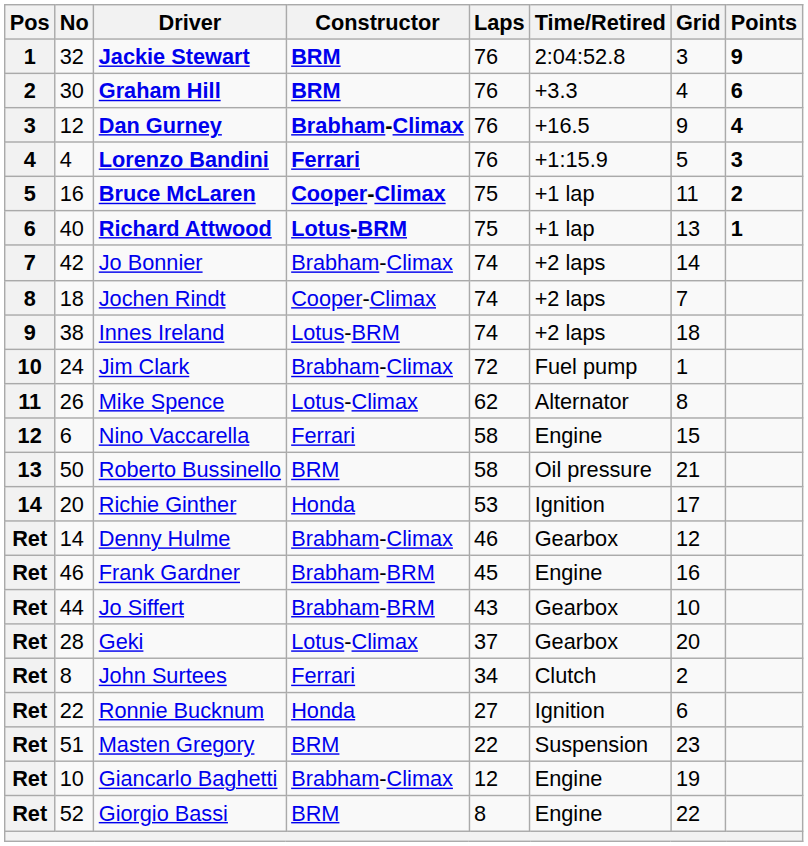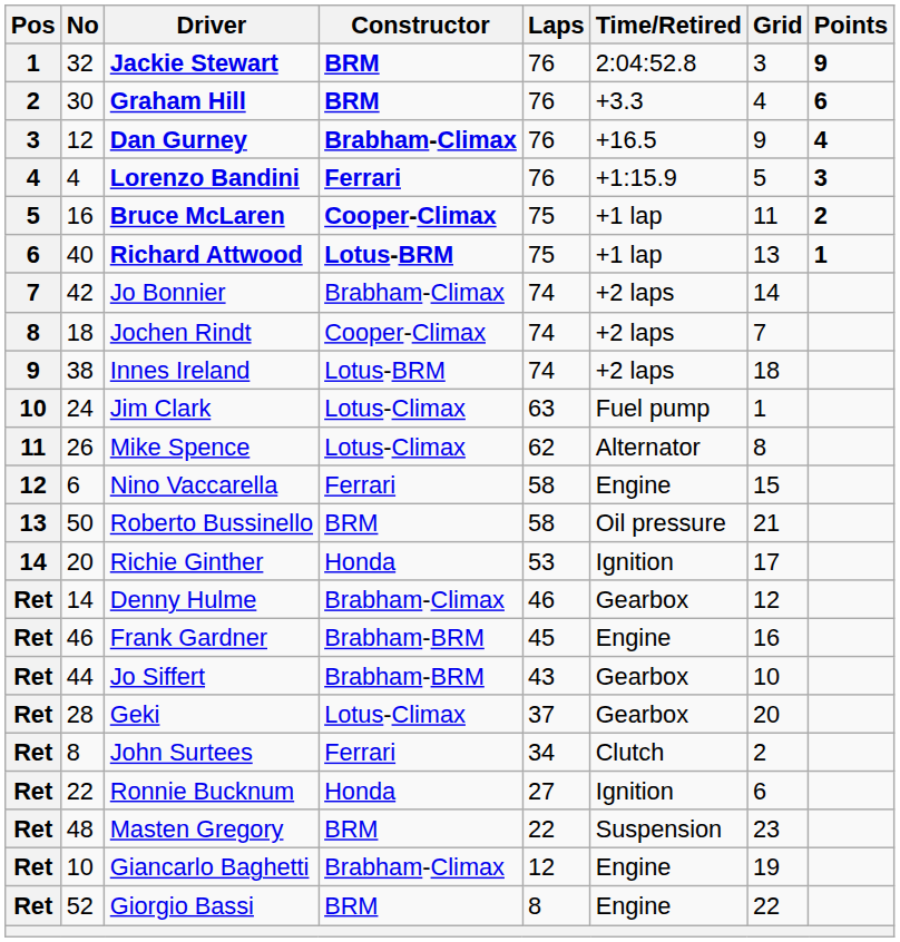 <table class="wikitable" style="font-size: 95%;">
 <tr>
 <th>Pos</th>
 <th>No</th>
 <th>Driver</th>
 <th>Constructor</th>
 <th>Laps</th>
 <th>Time/Retired</th>
 <th>Grid</th>
 <th>Points</th>
 </tr>
 <tr>
 <th>1</th>
 <td>32</td>
 <td> <strong><a href='#'>Jackie Stewart</a></strong></td>
 <td><strong><a href='#'>BRM</a></strong></td>
 <td>76</td>
 <td>2:04:52.8</td>
 <td>3</td>
 <td><strong>9</strong></td>
 </tr>
 <tr>
 <th>2</th>
 <td>30</td>
 <td> <strong><a href='#'>Graham Hill</a></strong></td>
 <td><strong><a href='#'>BRM</a></strong></td>
 <td>76</td>
 <td>+3.3</td>
 <td>4</td>
 <td><strong>6</strong></td>
 </tr>
 <tr>
 <th>3</th>
 <td>12</td>
 <td> <strong><a href='#'>Dan Gurney</a></strong></td>
 <td><strong><a href='#'>Brabham</a>-<a href='#'>Climax</a></strong></td>
 <td>76</td>
 <td>+16.5</td>
 <td>9</td>
 <td><strong>4</strong></td>
 </tr>
 <tr>
 <th>4</th>
 <td>4</td>
 <td> <strong><a href='#'>Lorenzo Bandini</a></strong></td>
 <td><strong><a href='#'>Ferrari</a></strong></td>
 <td>76</td>
 <td>+1:15.9</td>
 <td>5</td>
 <td><strong>3</strong></td>
 </tr>
 <tr>
 <th>5</th>
 <td>16</td>
 <td> <strong><a href='#'>Bruce McLaren</a></strong></td>
 <td><strong><a href='#'>Cooper</a>-<a href='#'>Climax</a></strong></td>
 <td>75</td>
 <td>+1 lap</td>
 <td>11</td>
 <td><strong>2</strong></td>
 </tr>
 <tr>
 <th>6</th>
 <td>40</td>
 <td> <strong><a href='#'>Richard Attwood</a></strong></td>
 <td><strong><a href='#'>Lotus</a>-<a href='#'>BRM</a></strong></td>
 <td>75</td>
 <td>+1 lap</td>
 <td>13</td>
 <td><strong>1</strong></td>
 </tr>
 <tr>
 <th>7</th>
 <td>42</td>
 <td> <a href='#'>Jo Bonnier</a></td>
 <td><a href='#'>Brabham</a>-<a href='#'>Climax</a></td>
 <td>74</td>
 <td>+2 laps</td>
 <td>14</td>
 <td></td>
 </tr>
 <tr>
 <th>8</th>
 <td>18</td>
 <td> <a href='#'>Jochen Rindt</a></td>
 <td><a href='#'>Cooper</a>-<a href='#'>Climax</a></td>
 <td>74</td>
 <td>+2 laps</td>
 <td>7</td>
 <td></td>
 </tr>
 <tr>
 <th>9</th>
 <td>38</td>
 <td> <a href='#'>Innes Ireland</a></td>
 <td><a href='#'>Lotus</a>-<a href='#'>BRM</a></td>
 <td>74</td>
 <td>+2 laps</td>
 <td>18</td>
 <td></td>
 </tr>
 <tr>
 <th>10</th>
 <td>24</td>
 <td> <a href='#'>Jim Clark</a></td>
-<td><a href='#'>Brabham</a>-<a href='#'>Climax</a></td>
-<td>72</td>
+<td><a href='#'>Lotus</a>-<a href='#'>Climax</a></td>
+<td>63</td>
 <td>Fuel pump</td>
 <td>1</td>
 <td></td>
 </tr>
 <tr>
 <th>11</th>
 <td>26</td>
 <td> <a href='#'>Mike Spence</a></td>
 <td><a href='#'>Lotus</a>-<a href='#'>Climax</a></td>
 <td>62</td>
 <td>Alternator</td>
 <td>8</td>
 <td></td>
 </tr>
 <tr>
 <th>12</th>
 <td>6</td>
 <td> <a href='#'>Nino Vaccarella</a></td>
 <td><a href='#'>Ferrari</a></td>
 <td>58</td>
 <td>Engine</td>
 <td>15</td>
 <td></td>
 </tr>
 <tr>
 <th>13</th>
 <td>50</td>
 <td> <a href='#'>Roberto Bussinello</a></td>
 <td><a href='#'>BRM</a></td>
 <td>58</td>
 <td>Oil pressure</td>
 <td>21</td>
 <td></td>
 </tr>
 <tr>
 <th>14</th>
 <td>20</td>
 <td> <a href='#'>Richie Ginther</a></td>
 <td><a href='#'>Honda</a></td>
 <td>53</td>
 <td>Ignition</td>
 <td>17</td>
 <td></td>
 </tr>
 <tr>
 <th>Ret</th>
 <td>14</td>
 <td> <a href='#'>Denny Hulme</a></td>
 <td><a href='#'>Brabham</a>-<a href='#'>Climax</a></td>
 <td>46</td>
 <td>Gearbox</td>
 <td>12</td>
 <td></td>
 </tr>
 <tr>
 <th>Ret</th>
 <td>46</td>
 <td> <a href='#'>Frank Gardner</a></td>
 <td><a href='#'>Brabham</a>-<a href='#'>BRM</a></td>
 <td>45</td>
 <td>Engine</td>
 <td>16</td>
 <td></td>
 </tr>
 <tr>
 <th>Ret</th>
 <td>44</td>
 <td> <a href='#'>Jo Siffert</a></td>
 <td><a href='#'>Brabham</a>-<a href='#'>BRM</a></td>
 <td>43</td>
 <td>Gearbox</td>
 <td>10</td>
 <td></td>
 </tr>
 <tr>
 <th>Ret</th>
 <td>28</td>
 <td> <a href='#'>Geki</a></td>
 <td><a href='#'>Lotus</a>-<a href='#'>Climax</a></td>
 <td>37</td>
 <td>Gearbox</td>
 <td>20</td>
 <td></td>
 </tr>
 <tr>
 <th>Ret</th>
 <td>8</td>
 <td> <a href='#'>John Surtees</a></td>
 <td><a href='#'>Ferrari</a></td>
 <td>34</td>
 <td>Clutch</td>
 <td>2</td>
 <td></td>
 </tr>
 <tr>
 <th>Ret</th>
 <td>22</td>
 <td> <a href='#'>Ronnie Bucknum</a></td>
 <td><a href='#'>Honda</a></td>
 <td>27</td>
 <td>Ignition</td>
 <td>6</td>
 <td></td>
 </tr>
 <tr>
 <th>Ret</th>
-<td>51</td>
+<td>48</td>
 <td> <a href='#'>Masten Gregory</a></td>
 <td><a href='#'>BRM</a></td>
 <td>22</td>
 <td>Suspension</td>
 <td>23</td>
 <td></td>
 </tr>
 <tr>
 <th>Ret</th>
 <td>10</td>
 <td> <a href='#'>Giancarlo Baghetti</a></td>
 <td><a href='#'>Brabham</a>-<a href='#'>Climax</a></td>
 <td>12</td>
 <td>Engine</td>
 <td>19</td>
 <td></td>
 </tr>
 <tr>
 <th>Ret</th>
 <td>52</td>
 <td> <a href='#'>Giorgio Bassi</a></td>
 <td><a href='#'>BRM</a></td>
 <td>8</td>
 <td>Engine</td>
 <td>22</td>
 <td></td>
 </tr>
 <tr>
 <th colspan="8"></th>
 </tr>
 </table>
